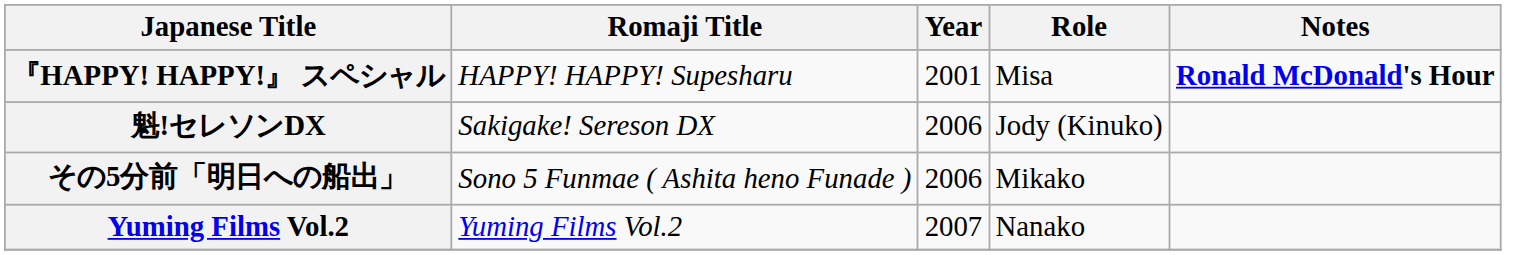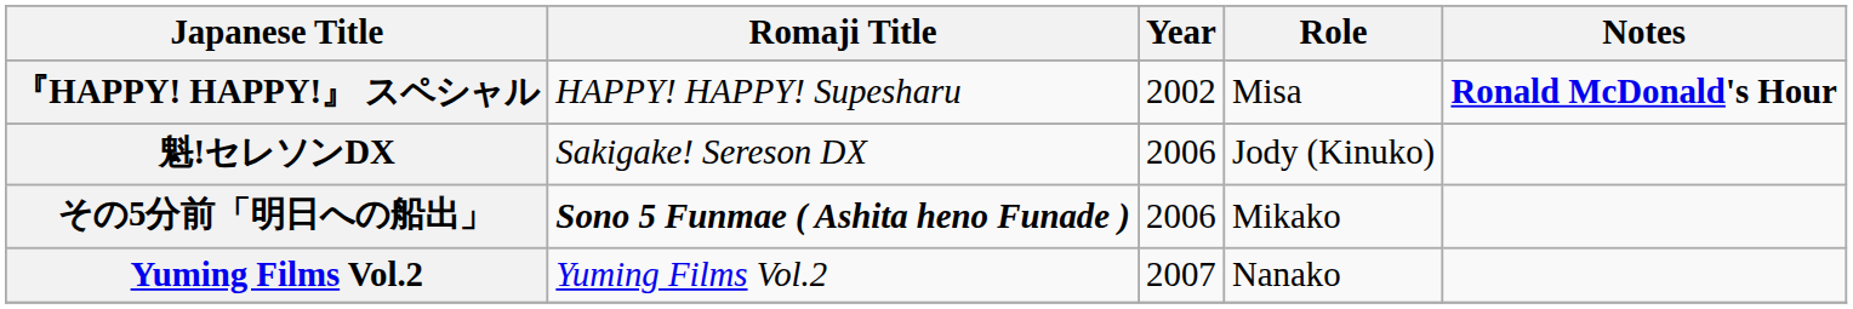 <table class="wikitable plainrowheaders sortable" style="font-size:100%">
 <tr>
 <th scope="col">Japanese Title</th>
 <th scope="col">Romaji Title</th>
 <th scope="col">Year</th>
 <th scope="col">Role</th>
 <th scope="col" class="unsortable">Notes</th>
 </tr>
 <tr>
 <th scope="row">『HAPPY! HAPPY!』 スペシャル</th>
 <td><em>HAPPY! HAPPY! Supesharu</em></td>
-<td>2001</td>
+<td>2002</td>
 <td>Misa</td>
 <td><strong><a href='#'>Ronald McDonald</a>'s Hour</strong></td>
 </tr>
 <tr>
 <th scope="row">魁!セレソンDX</th>
 <td><em>Sakigake! Sereson DX</em></td>
 <td>2006</td>
 <td>Jody (Kinuko)</td>
 <td></td>
 </tr>
 <tr>
 <th scope="row">その5分前「明日への船出」</th>
-<td><em>Sono 5 Funmae ( Ashita heno Funade )</em></td>
+<td><strong><em>Sono 5 Funmae ( Ashita heno Funade )</em></strong></td>
 <td>2006</td>
 <td>Mikako</td>
 <td></td>
 </tr>
 <tr>
 <th scope="row"><a href='#'>Yuming Films</a> Vol.2</th>
 <td><em><a href='#'>Yuming Films</a> Vol.2</em></td>
 <td>2007</td>
 <td>Nanako</td>
 <td></td>
 </tr>
 <tr>
 </tr>
 </table>
